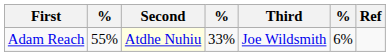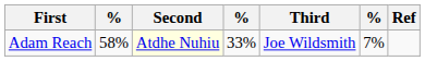 <table class="wikitable">
 <tr>
 <th align="center">First</th>
 <th align="center">%</th>
 <th align="center">Second</th>
 <th align="center">%</th>
 <th align="center">Third</th>
 <th align="center">%</th>
 <th align="center">Ref</th>
 </tr>
 <tr>
 <td> <a href='#'>Adam Reach</a></td>
-<td align="center">55%</td>
+<td align="center">58%</td>
 <td style="background: lightyellow;"> <a href='#'>Atdhe Nuhiu</a></td>
 <td align="center">33%</td>
 <td> <a href='#'>Joe Wildsmith</a></td>
-<td align="center">6%</td>
+<td align="center">7%</td>
 <td align="center"></td>
 </tr>
 </table>
